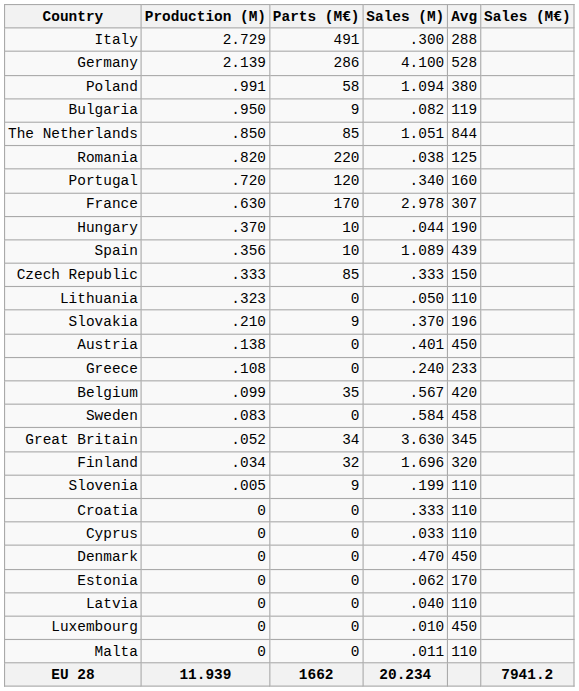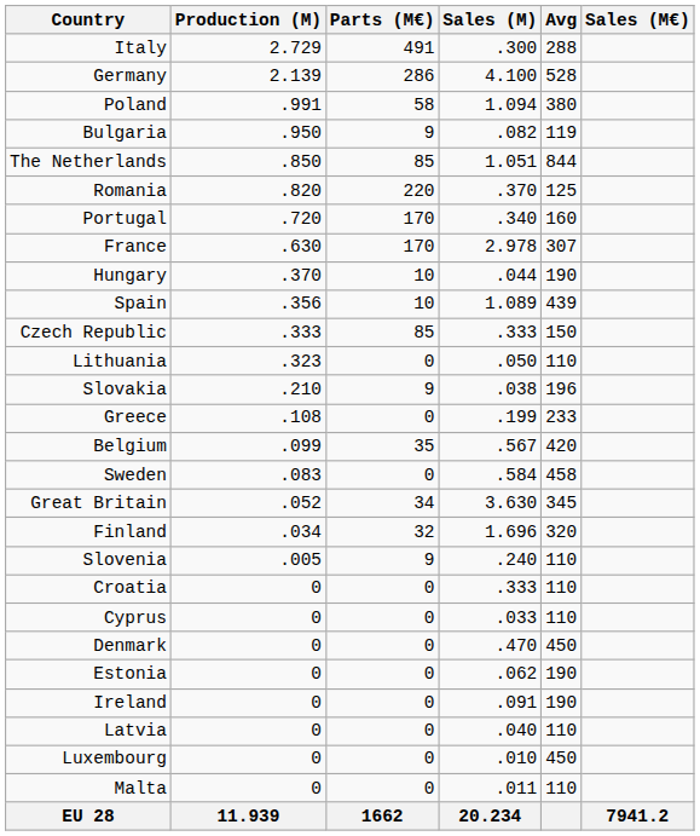 <table class="wikitable sortable" style="text-align: right;">
 <tr>
 <th>Country</th>
 <th>Production (M)</th>
 <th>Parts (M€)</th>
 <th>Sales (M)</th>
 <th>Avg</th>
 <th>Sales (M€)</th>
 </tr>
 <tr>
 <td>Italy</td>
 <td>2.729</td>
 <td>491</td>
 <td>.300</td>
 <td>288</td>
 <td></td>
 </tr>
 <tr>
 <td>Germany</td>
 <td>2.139</td>
 <td>286</td>
 <td>4.100</td>
 <td>528</td>
 <td></td>
 </tr>
 <tr>
 <td>Poland</td>
 <td>.991</td>
 <td>58</td>
 <td>1.094</td>
 <td>380</td>
 <td></td>
 </tr>
 <tr>
 <td>Bulgaria</td>
 <td>.950</td>
 <td>9</td>
 <td>.082</td>
 <td>119</td>
 <td></td>
 </tr>
 <tr>
 <td>The Netherlands</td>
 <td>.850</td>
 <td>85</td>
 <td>1.051</td>
 <td>844</td>
 <td></td>
 </tr>
 <tr>
 <td>Romania</td>
 <td>.820</td>
 <td>220</td>
-<td>.038</td>
+<td>.370</td>
 <td>125</td>
 <td></td>
 </tr>
 <tr>
 <td>Portugal</td>
 <td>.720</td>
-<td>120</td>
+<td>170</td>
 <td>.340</td>
 <td>160</td>
 <td></td>
 </tr>
 <tr>
 <td>France</td>
 <td>.630</td>
 <td>170</td>
 <td>2.978</td>
 <td>307</td>
 <td></td>
 </tr>
 <tr>
 <td>Hungary</td>
 <td>.370</td>
 <td>10</td>
 <td>.044</td>
 <td>190</td>
 <td></td>
 </tr>
 <tr>
 <td>Spain</td>
 <td>.356</td>
 <td>10</td>
 <td>1.089</td>
 <td>439</td>
 <td></td>
 </tr>
 <tr>
 <td>Czech Republic</td>
 <td>.333</td>
 <td>85</td>
 <td>.333</td>
 <td>150</td>
 <td></td>
 </tr>
 <tr>
 <td>Lithuania</td>
 <td>.323</td>
 <td>0</td>
 <td>.050</td>
 <td>110</td>
 <td></td>
 </tr>
 <tr>
 <td>Slovakia</td>
 <td>.210</td>
 <td>9</td>
-<td>.370</td>
+<td>.038</td>
 <td>196</td>
-<td></td>
-</tr>
-<tr>
-<td>Austria</td>
-<td>.138</td>
-<td>0</td>
-<td>.401</td>
-<td>450</td>
 <td></td>
 </tr>
 <tr>
 <td>Greece</td>
 <td>.108</td>
 <td>0</td>
-<td>.240</td>
+<td>.199</td>
 <td>233</td>
 <td></td>
 </tr>
 <tr>
 <td>Belgium</td>
 <td>.099</td>
 <td>35</td>
 <td>.567</td>
 <td>420</td>
 <td></td>
 </tr>
 <tr>
 <td>Sweden</td>
 <td>.083</td>
 <td>0</td>
 <td>.584</td>
 <td>458</td>
 <td></td>
 </tr>
 <tr>
 <td>Great Britain</td>
 <td>.052</td>
 <td>34</td>
 <td>3.630</td>
 <td>345</td>
 <td></td>
 </tr>
 <tr>
 <td>Finland</td>
 <td>.034</td>
 <td>32</td>
 <td>1.696</td>
 <td>320</td>
 <td></td>
 </tr>
 <tr>
 <td>Slovenia</td>
 <td>.005</td>
 <td>9</td>
-<td>.199</td>
+<td>.240</td>
 <td>110</td>
 <td></td>
 </tr>
 <tr>
 <td>Croatia</td>
 <td>0</td>
 <td>0</td>
 <td>.333</td>
 <td>110</td>
 <td></td>
 </tr>
 <tr>
 <td>Cyprus</td>
 <td>0</td>
 <td>0</td>
 <td>.033</td>
 <td>110</td>
 <td></td>
 </tr>
 <tr>
 <td>Denmark</td>
 <td>0</td>
 <td>0</td>
 <td>.470</td>
 <td>450</td>
 <td></td>
 </tr>
 <tr>
 <td>Estonia</td>
 <td>0</td>
 <td>0</td>
 <td>.062</td>
-<td>170</td>
+<td>190</td>
+<td></td>
+</tr>
+<tr>
+<td>Ireland</td>
+<td>0</td>
+<td>0</td>
+<td>.091</td>
+<td>190</td>
 <td></td>
 </tr>
 <tr>
 <td>Latvia</td>
 <td>0</td>
 <td>0</td>
 <td>.040</td>
 <td>110</td>
 <td></td>
 </tr>
 <tr>
 <td>Luxembourg</td>
 <td>0</td>
 <td>0</td>
 <td>.010</td>
 <td>450</td>
 <td></td>
 </tr>
 <tr>
 <td>Malta</td>
 <td>0</td>
 <td>0</td>
 <td>.011</td>
 <td>110</td>
 <td></td>
 </tr>
 <tr>
 <th>EU 28</th>
 <th>11.939</th>
 <th>1662</th>
 <th>20.234</th>
 <th></th>
 <th>7941.2</th>
 </tr>
 </table>
